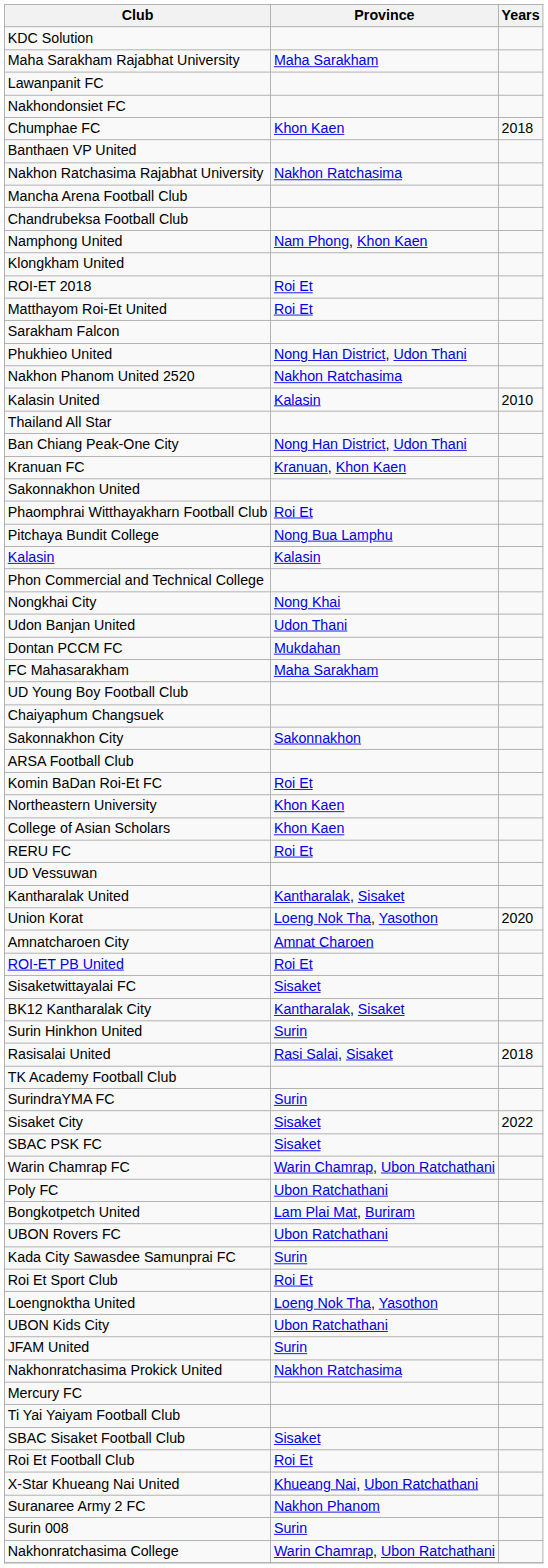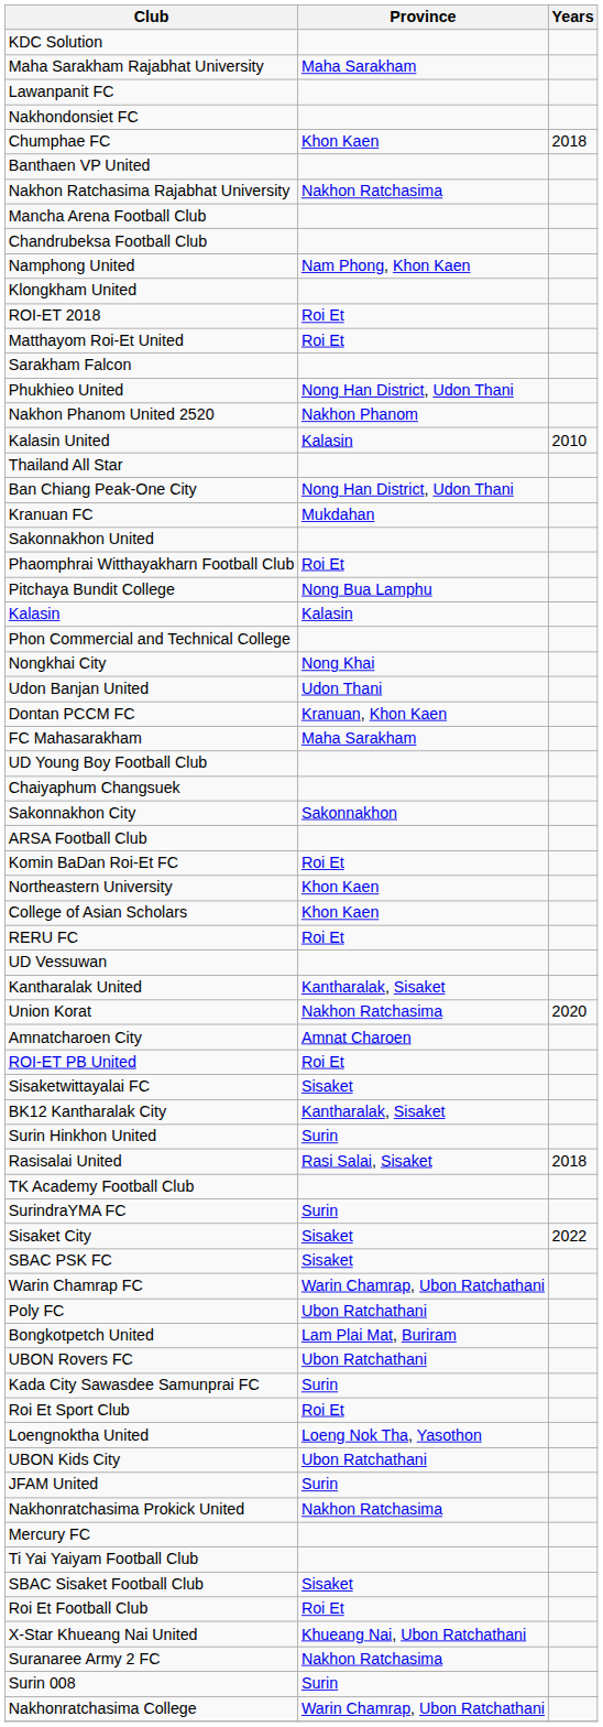 <table class="wikitable">
 <tr>
 <th>Club</th>
 <th>Province</th>
 <th>Years</th>
 </tr>
 <tr>
 <td>KDC Solution</td>
 <td></td>
 <td></td>
 </tr>
 <tr>
 <td>Maha Sarakham Rajabhat University</td>
 <td><a href='#'>Maha Sarakham</a></td>
 <td></td>
 </tr>
 <tr>
 <td>Lawanpanit FC</td>
 <td></td>
 <td></td>
 </tr>
 <tr>
 <td>Nakhondonsiet FC</td>
 <td></td>
 <td></td>
 </tr>
 <tr>
 <td>Chumphae FC</td>
 <td><a href='#'>Khon Kaen</a></td>
 <td>2018</td>
 </tr>
 <tr>
 <td>Banthaen VP United</td>
 <td></td>
 <td></td>
 </tr>
 <tr>
 <td>Nakhon Ratchasima Rajabhat University</td>
 <td><a href='#'>Nakhon Ratchasima</a></td>
 <td></td>
 </tr>
 <tr>
 <td>Mancha Arena Football Club</td>
 <td></td>
 <td></td>
 </tr>
 <tr>
 <td>Chandrubeksa Football Club</td>
 <td></td>
 <td></td>
 </tr>
 <tr>
 <td>Namphong United</td>
 <td><a href='#'>Nam Phong</a>, <a href='#'>Khon Kaen</a></td>
 <td></td>
 </tr>
 <tr>
 <td>Klongkham United</td>
 <td></td>
 <td></td>
 </tr>
 <tr>
 <td>ROI-ET 2018</td>
 <td><a href='#'>Roi Et</a></td>
 <td></td>
 </tr>
 <tr>
 <td>Matthayom Roi-Et United</td>
 <td><a href='#'>Roi Et</a></td>
 <td></td>
 </tr>
 <tr>
 <td>Sarakham Falcon</td>
 <td></td>
 <td></td>
 </tr>
 <tr>
 <td>Phukhieo United</td>
 <td><a href='#'>Nong Han District</a>, <a href='#'>Udon Thani</a></td>
 <td></td>
 </tr>
 <tr>
 <td>Nakhon Phanom United 2520</td>
-<td><a href='#'>Nakhon Ratchasima</a></td>
+<td><a href='#'>Nakhon Phanom</a></td>
 <td></td>
 </tr>
 <tr>
 <td>Kalasin United</td>
 <td><a href='#'>Kalasin</a></td>
 <td>2010</td>
 </tr>
 <tr>
 <td>Thailand All Star</td>
 <td></td>
 <td></td>
 </tr>
 <tr>
 <td>Ban Chiang Peak-One City</td>
 <td><a href='#'>Nong Han District</a>, <a href='#'>Udon Thani</a></td>
 <td></td>
 </tr>
 <tr>
 <td>Kranuan FC</td>
-<td><a href='#'>Kranuan</a>, <a href='#'>Khon Kaen</a></td>
+<td><a href='#'>Mukdahan</a></td>
 <td></td>
 </tr>
 <tr>
 <td>Sakonnakhon United</td>
 <td></td>
 <td></td>
 </tr>
 <tr>
 <td>Phaomphrai Witthayakharn Football Club</td>
 <td><a href='#'>Roi Et</a></td>
 <td></td>
 </tr>
 <tr>
 <td>Pitchaya Bundit College</td>
 <td><a href='#'>Nong Bua Lamphu</a></td>
 <td></td>
 </tr>
 <tr>
 <td><a href='#'>Kalasin</a></td>
 <td><a href='#'>Kalasin</a></td>
 <td></td>
 </tr>
 <tr>
 <td>Phon Commercial and Technical College</td>
 <td></td>
 <td></td>
 </tr>
 <tr>
 <td>Nongkhai City</td>
 <td><a href='#'>Nong Khai</a></td>
 <td></td>
 </tr>
 <tr>
 <td>Udon Banjan United</td>
 <td><a href='#'>Udon Thani</a></td>
 <td></td>
 </tr>
 <tr>
 <td>Dontan PCCM FC</td>
-<td><a href='#'>Mukdahan</a></td>
+<td><a href='#'>Kranuan</a>, <a href='#'>Khon Kaen</a></td>
 <td></td>
 </tr>
 <tr>
 <td>FC Mahasarakham</td>
 <td><a href='#'>Maha Sarakham</a></td>
 <td></td>
 </tr>
 <tr>
 <td>UD Young Boy Football Club</td>
 <td></td>
 <td></td>
 </tr>
 <tr>
 <td>Chaiyaphum Changsuek</td>
 <td></td>
 <td></td>
 </tr>
 <tr>
 <td>Sakonnakhon City</td>
 <td><a href='#'>Sakonnakhon</a></td>
 <td></td>
 </tr>
 <tr>
 <td>ARSA Football Club</td>
 <td></td>
 <td></td>
 </tr>
 <tr>
 <td>Komin BaDan Roi-Et FC</td>
 <td><a href='#'>Roi Et</a></td>
 <td></td>
 </tr>
 <tr>
 <td>Northeastern University</td>
 <td><a href='#'>Khon Kaen</a></td>
 <td></td>
 </tr>
 <tr>
 <td>College of Asian Scholars</td>
 <td><a href='#'>Khon Kaen</a></td>
 <td></td>
 </tr>
 <tr>
 <td>RERU FC</td>
 <td><a href='#'>Roi Et</a></td>
 <td></td>
 </tr>
 <tr>
 <td>UD Vessuwan</td>
 <td></td>
 <td></td>
 </tr>
 <tr>
 <td>Kantharalak United</td>
 <td><a href='#'>Kantharalak</a>, <a href='#'>Sisaket</a></td>
 <td></td>
 </tr>
 <tr>
 <td>Union Korat</td>
-<td><a href='#'>Loeng Nok Tha</a>, <a href='#'>Yasothon</a></td>
+<td><a href='#'>Nakhon Ratchasima</a></td>
 <td>2020</td>
 </tr>
 <tr>
 <td>Amnatcharoen City</td>
 <td><a href='#'>Amnat Charoen</a></td>
 <td></td>
 </tr>
 <tr>
 <td><a href='#'>ROI-ET PB United</a></td>
 <td><a href='#'>Roi Et</a></td>
 <td></td>
 </tr>
 <tr>
 <td>Sisaketwittayalai FC</td>
 <td><a href='#'>Sisaket</a></td>
 <td></td>
 </tr>
 <tr>
 <td>BK12 Kantharalak City</td>
 <td><a href='#'>Kantharalak</a>, <a href='#'>Sisaket</a></td>
 <td></td>
 </tr>
 <tr>
 <td>Surin Hinkhon United</td>
 <td><a href='#'>Surin</a></td>
 <td></td>
 </tr>
 <tr>
 <td>Rasisalai United</td>
 <td><a href='#'>Rasi Salai</a>, <a href='#'>Sisaket</a></td>
 <td>2018</td>
 </tr>
 <tr>
 <td>TK Academy Football Club</td>
 <td></td>
 <td></td>
 </tr>
 <tr>
 <td>SurindraYMA FC</td>
 <td><a href='#'>Surin</a></td>
 <td></td>
 </tr>
 <tr>
 <td>Sisaket City</td>
 <td><a href='#'>Sisaket</a></td>
 <td>2022</td>
 </tr>
 <tr>
 <td>SBAC PSK FC</td>
 <td><a href='#'>Sisaket</a></td>
 <td></td>
 </tr>
 <tr>
 <td>Warin Chamrap FC</td>
 <td><a href='#'>Warin Chamrap</a>, <a href='#'>Ubon Ratchathani</a></td>
 <td></td>
 </tr>
 <tr>
 <td>Poly FC</td>
 <td><a href='#'>Ubon Ratchathani</a></td>
 <td></td>
 </tr>
 <tr>
 <td>Bongkotpetch United</td>
 <td><a href='#'>Lam Plai Mat</a>, <a href='#'>Buriram</a></td>
 <td></td>
 </tr>
 <tr>
 <td>UBON Rovers FC</td>
 <td><a href='#'>Ubon Ratchathani</a></td>
 <td></td>
 </tr>
 <tr>
 <td>Kada City Sawasdee Samunprai FC</td>
 <td><a href='#'>Surin</a></td>
 <td></td>
 </tr>
 <tr>
 <td>Roi Et Sport Club</td>
 <td><a href='#'>Roi Et</a></td>
 <td></td>
 </tr>
 <tr>
 <td>Loengnoktha United</td>
 <td><a href='#'>Loeng Nok Tha</a>, <a href='#'>Yasothon</a></td>
 <td></td>
 </tr>
 <tr>
 <td>UBON Kids City</td>
 <td><a href='#'>Ubon Ratchathani</a></td>
 <td></td>
 </tr>
 <tr>
 <td>JFAM United</td>
 <td><a href='#'>Surin</a></td>
 <td></td>
 </tr>
 <tr>
 <td>Nakhonratchasima Prokick United</td>
 <td><a href='#'>Nakhon Ratchasima</a></td>
 <td></td>
 </tr>
 <tr>
 <td>Mercury FC</td>
 <td></td>
 <td></td>
 </tr>
 <tr>
 <td>Ti Yai Yaiyam Football Club</td>
 <td></td>
 <td></td>
 </tr>
 <tr>
 <td>SBAC Sisaket Football Club</td>
 <td><a href='#'>Sisaket</a></td>
 <td></td>
 </tr>
 <tr>
 <td>Roi Et Football Club</td>
 <td><a href='#'>Roi Et</a></td>
 <td></td>
 </tr>
 <tr>
 <td>X-Star Khueang Nai United</td>
 <td><a href='#'>Khueang Nai</a>, <a href='#'>Ubon Ratchathani</a></td>
 <td></td>
 </tr>
 <tr>
 <td>Suranaree Army 2 FC</td>
-<td><a href='#'>Nakhon Phanom</a></td>
+<td><a href='#'>Nakhon Ratchasima</a></td>
 <td></td>
 </tr>
 <tr>
 <td>Surin 008</td>
 <td><a href='#'>Surin</a></td>
 <td></td>
 </tr>
 <tr>
 <td>Nakhonratchasima College</td>
 <td><a href='#'>Warin Chamrap</a>, <a href='#'>Ubon Ratchathani</a></td>
 <td></td>
 </tr>
 <tr>
 </tr>
 </table>
